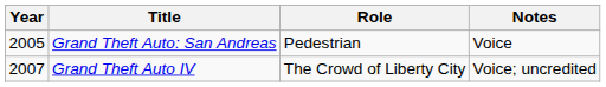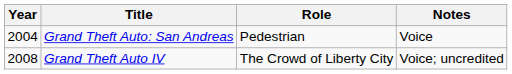 <table class="wikitable sortable">
 <tr>
 <th>Year</th>
 <th>Title</th>
 <th>Role</th>
 <th>Notes</th>
 </tr>
 <tr>
-<td>2005</td>
+<td>2004</td>
 <td><em><a href='#'>Grand Theft Auto: San Andreas</a></em></td>
 <td>Pedestrian</td>
 <td>Voice</td>
 </tr>
 <tr>
-<td>2007</td>
+<td>2008</td>
 <td><em><a href='#'>Grand Theft Auto IV</a></em></td>
 <td>The Crowd of Liberty City</td>
 <td>Voice; uncredited</td>
 </tr>
 </table>
